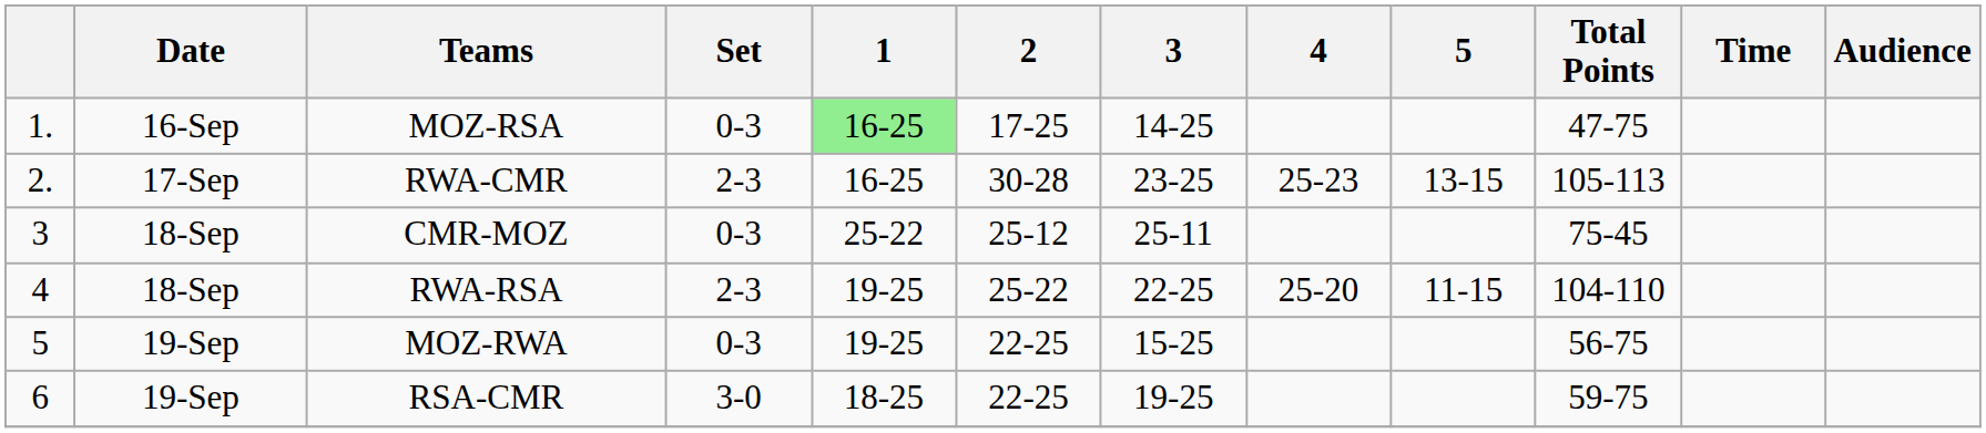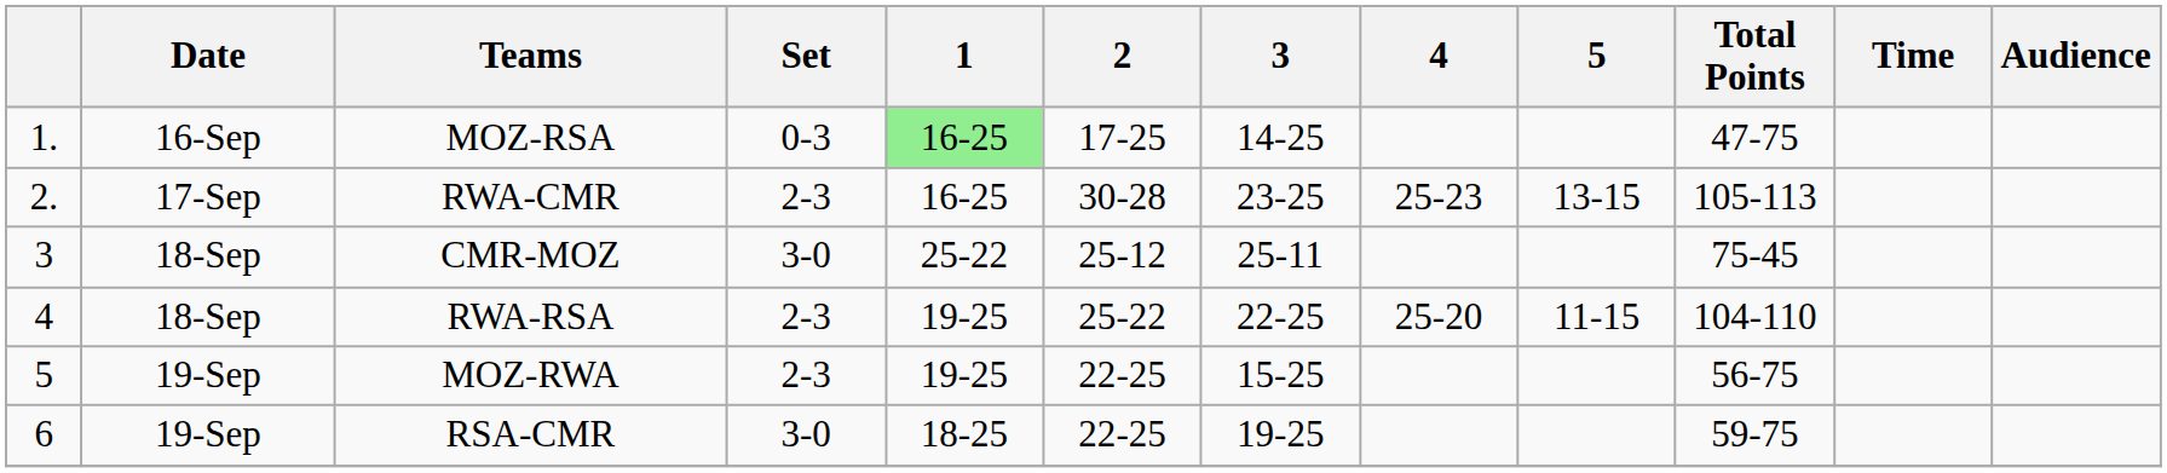 <table class=wikitable style="text-align:center">
 <tr bgcolor="#DCDCDC">
 <th width="25"></th>
 <th width="100">Date</th>
 <th width="160">Teams</th>
 <th width="60">Set</th>
 <th width="60">1</th>
 <th width="60">2</th>
 <th width="60">3</th>
 <th width="60">4</th>
 <th width="60">5</th>
 <th width="60">Total<br>Points</th>
 <th width="60">Time</th>
 <th width="60">Audience</th>
 </tr>
 <tr>
 <td>1.</td>
 <td>16-Sep</td>
 <td>MOZ-RSA</td>
 <td>0-3</td>
 <td style="background: lightgreen;">16-25</td>
 <td>17-25</td>
 <td>14-25</td>
 <td></td>
 <td></td>
 <td>47-75</td>
 <td></td>
 <td></td>
 </tr>
 <tr>
 <td>2.</td>
 <td>17-Sep</td>
 <td>RWA-CMR</td>
 <td>2-3</td>
 <td>16-25</td>
 <td>30-28</td>
 <td>23-25</td>
 <td>25-23</td>
 <td>13-15</td>
 <td>105-113</td>
 <td></td>
 <td></td>
 </tr>
 <tr>
 <td>3</td>
 <td>18-Sep</td>
 <td>CMR-MOZ</td>
-<td>0-3</td>
+<td>3-0</td>
 <td>25-22</td>
 <td>25-12</td>
 <td>25-11</td>
 <td></td>
 <td></td>
 <td>75-45</td>
 <td></td>
 <td></td>
 </tr>
 <tr>
 <td>4</td>
 <td>18-Sep</td>
 <td>RWA-RSA</td>
 <td>2-3</td>
 <td>19-25</td>
 <td>25-22</td>
 <td>22-25</td>
 <td>25-20</td>
 <td>11-15</td>
 <td>104-110</td>
 <td></td>
 <td></td>
 </tr>
 <tr>
 <td>5</td>
 <td>19-Sep</td>
 <td>MOZ-RWA</td>
-<td>0-3</td>
+<td>2-3</td>
 <td>19-25</td>
 <td>22-25</td>
 <td>15-25</td>
 <td></td>
 <td></td>
 <td>56-75</td>
 <td></td>
 <td></td>
 </tr>
 <tr>
 <td>6</td>
 <td>19-Sep</td>
 <td>RSA-CMR</td>
 <td>3-0</td>
 <td>18-25</td>
 <td>22-25</td>
 <td>19-25</td>
 <td></td>
 <td></td>
 <td>59-75</td>
 <td></td>
 <td></td>
 </tr>
 <tr>
 </tr>
 </table>
